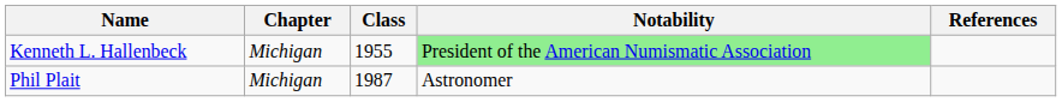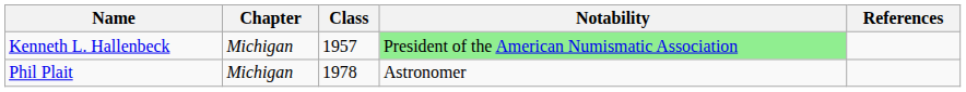 <table class="wikitable" style="width:100%;">
 <tr>
 <th>Name</th>
 <th>Chapter</th>
 <th>Class</th>
 <th>Notability</th>
 <th>References</th>
 </tr>
 <tr>
 <td><a href='#'>Kenneth L. Hallenbeck</a></td>
 <td><em>Michigan</em></td>
-<td>1955</td>
+<td>1957</td>
 <td style="background: lightgreen;">President of the <a href='#'>American Numismatic Association</a></td>
 <td></td>
 </tr>
 <tr>
 <td><a href='#'>Phil Plait</a></td>
 <td><em>Michigan</em></td>
-<td>1987</td>
+<td>1978</td>
 <td>Astronomer</td>
 <td></td>
 </tr>
 </table>
